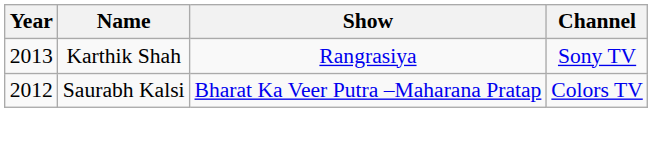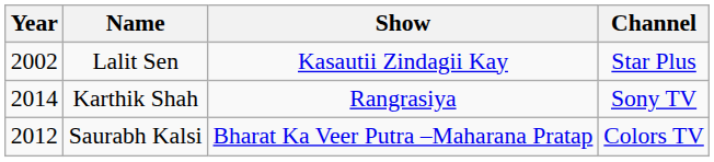 <table class="wikitable sortable" style="text-align:center;">
 <tr>
 <th>Year</th>
 <th>Name</th>
 <th>Show</th>
 <th>Channel</th>
 </tr>
 <tr>
-<td>2013</td>
+<td>2002</td>
+<td>Lalit Sen</td>
+<td><a href='#'>Kasautii Zindagii Kay</a></td>
+<td><a href='#'>Star Plus</a></td>
+</tr>
+<tr>
+<td>2014</td>
 <td>Karthik Shah</td>
 <td><a href='#'>Rangrasiya</a></td>
 <td><a href='#'>Sony TV</a></td>
 </tr>
 <tr |->
 <td>2012</td>
 <td>Saurabh Kalsi</td>
 <td><a href='#'>Bharat Ka Veer Putra –Maharana Pratap</a></td>
 <td><a href='#'>Colors TV</a></td>
 </tr>
 </table>
